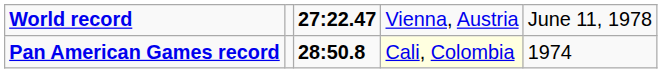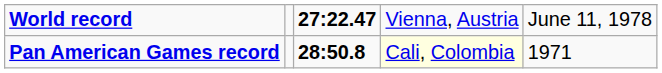 <table class="wikitable">
 <tr>
 <td><strong><a href='#'>World record</a></strong></td>
 <td></td>
 <td><strong>27:22.47</strong></td>
 <td><a href='#'>Vienna</a>, <a href='#'>Austria</a></td>
 <td>June 11, 1978</td>
 </tr>
 <tr>
 <td><strong><a href='#'>Pan American Games record</a></strong></td>
 <td></td>
 <td><strong>28:50.8</strong></td>
 <td style="background: lightyellow;"><a href='#'>Cali</a>, <a href='#'>Colombia</a></td>
-<td>1974</td>
+<td>1971</td>
 </tr>
 </table>
